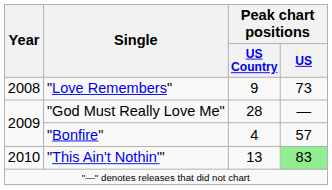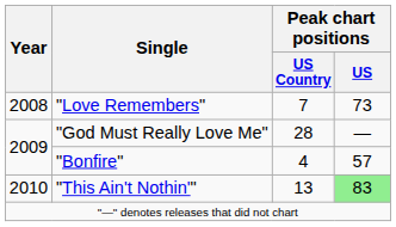 <table class="wikitable" style="text-align:center;">
 <tr>
 <th rowspan="2">Year</th>
 <th rowspan="2">Single</th>
 <th colspan="2">Peak chart<br>positions</th>
 </tr>
 <tr style="font-size:smaller;">
 <th style="width:45px;"><a href='#'>US Country</a></th>
 <th style="width:45px;"><a href='#'>US</a></th>
 </tr>
 <tr>
 <td>2008</td>
 <td style="text-align:left;">"<a href='#'>Love Remembers</a>"</td>
-<td>9</td>
+<td>7</td>
 <td>73</td>
 </tr>
 <tr>
 <td rowspan="2">2009</td>
 <td style="text-align:left;">"God Must Really Love Me"</td>
 <td>28</td>
 <td>—</td>
 </tr>
 <tr>
 <td style="text-align:left;">"<a href='#'>Bonfire</a>"</td>
 <td>4</td>
 <td>57</td>
 </tr>
 <tr>
 <td>2010</td>
 <td style="text-align:left;">"<a href='#'>This Ain't Nothin'</a>"</td>
 <td>13</td>
 <td style="background: lightgreen;">83</td>
 </tr>
 <tr>
 <td colspan="4" style="font-size:8pt">"—" denotes releases that did not chart</td>
 </tr>
 </table>
